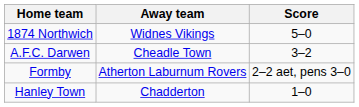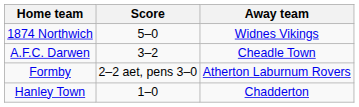 <table class="wikitable" style="text-align: center">
 <tr>
 <th>Home team</th>
+<th>Score</th>
 <th>Away team</th>
-<th>Score</th>
 </tr>
 <tr>
 <td><a href='#'>1874 Northwich</a></td>
+<td>5–0</td>
 <td><a href='#'>Widnes Vikings</a></td>
-<td>5–0</td>
 </tr>
 <tr>
 <td><a href='#'>A.F.C. Darwen</a></td>
+<td>3–2</td>
 <td><a href='#'>Cheadle Town</a></td>
-<td>3–2</td>
 </tr>
 <tr>
 <td><a href='#'>Formby</a></td>
+<td>2–2 aet, pens 3–0</td>
 <td><a href='#'>Atherton Laburnum Rovers</a></td>
-<td>2–2 aet, pens 3–0</td>
 </tr>
 <tr>
 <td><a href='#'>Hanley Town</a></td>
+<td>1–0</td>
 <td><a href='#'>Chadderton</a></td>
-<td>1–0</td>
 </tr>
 </table>
